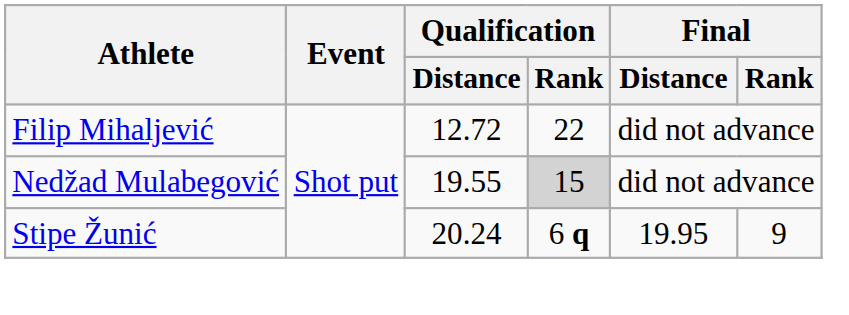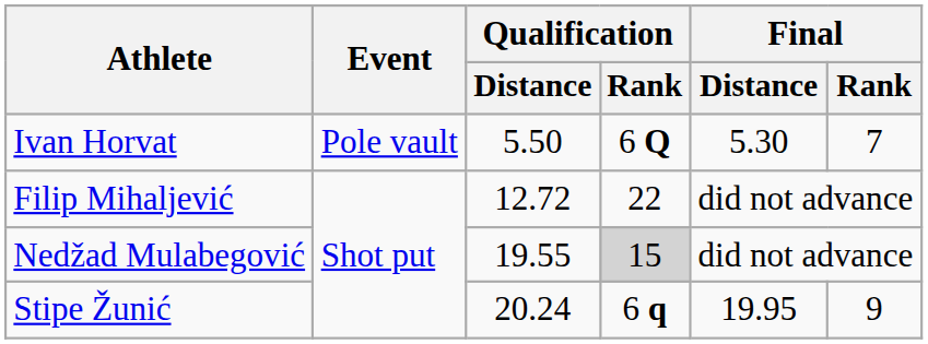 <table class="wikitable" style="font-size:90%">
 <tr>
 <th rowspan=2>Athlete</th>
 <th rowspan=2>Event</th>
 <th colspan=2>Qualification</th>
 <th colspan=2>Final</th>
 </tr>
 <tr style="font-size:95%">
 <th>Distance</th>
 <th>Rank</th>
 <th>Distance</th>
 <th>Rank</th>
+</tr>
+<tr align=center>
+<td align=left><a href='#'>Ivan Horvat</a></td>
+<td style="text-align:left;"><a href='#'>Pole vault</a></td>
+<td>5.50</td>
+<td>6 <strong>Q</strong></td>
+<td>5.30</td>
+<td>7</td>
 </tr>
 <tr align=center>
 <td align=left><a href='#'>Filip Mihaljević</a></td>
 <td style="text-align:left;" rowspan=3><a href='#'>Shot put</a></td>
 <td>12.72</td>
 <td>22</td>
 <td colspan=2>did not advance</td>
 </tr>
 <tr align=center>
 <td align=left><a href='#'>Nedžad Mulabegović</a></td>
 <td>19.55</td>
 <td style="background: lightgrey;">15</td>
 <td colspan=2>did not advance</td>
 </tr>
 <tr align=center>
 <td align=left><a href='#'>Stipe Žunić</a></td>
 <td>20.24</td>
 <td>6 <strong>q</strong></td>
 <td>19.95</td>
 <td>9</td>
 </tr>
 </table>
